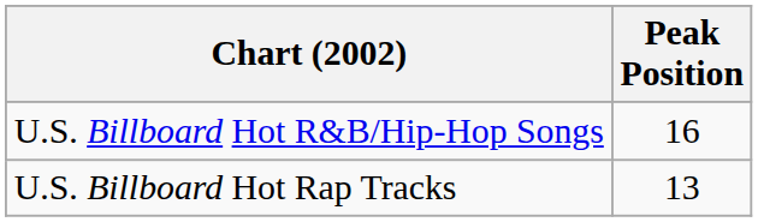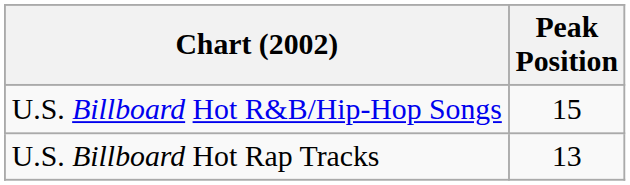 <table class="wikitable">
 <tr>
 <th>Chart (2002)</th>
 <th>Peak<br>Position</th>
 </tr>
 <tr>
 <td>U.S. <em><a href='#'>Billboard</a></em> <a href='#'>Hot R&B/Hip-Hop Songs</a></td>
-<td align="center">16</td>
+<td align="center">15</td>
 </tr>
 <tr>
 <td>U.S. <em>Billboard</em> Hot Rap Tracks</td>
 <td align=center>13</td>
 </tr>
 </table>
